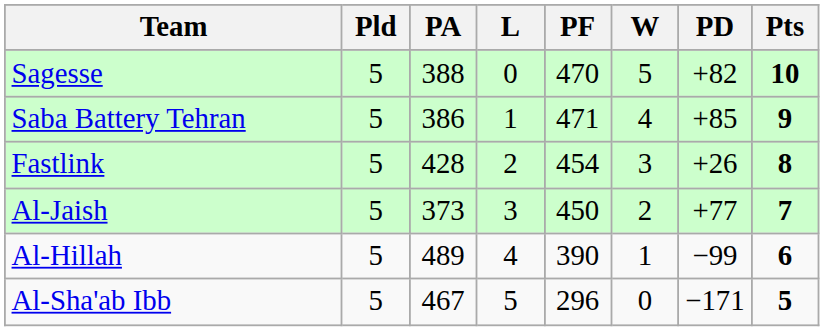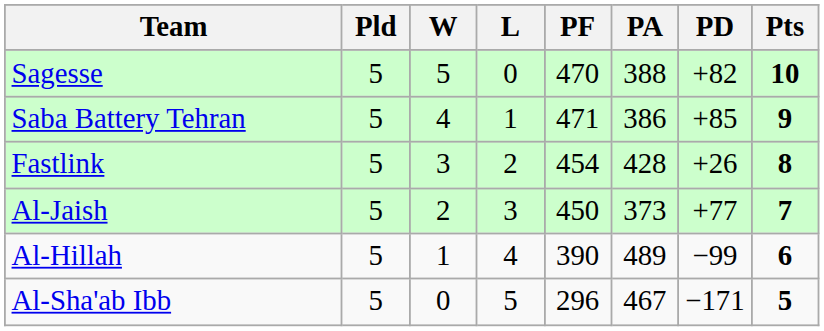 <table class="wikitable" style="text-align:center;">
 <tr>
 <th width=180>Team</th>
 <th width=30>Pld</th>
-<th width=30>PA</th>
+<th width=30>W</th>
 <th width=30>L</th>
 <th width=30>PF</th>
-<th width=30>W</th>
+<th width=30>PA</th>
 <th width=30>PD</th>
 <th width=30>Pts</th>
 </tr>
 <tr bgcolor="#ccffcc">
 <td align="left"> <a href='#'>Sagesse</a></td>
 <td>5</td>
-<td>388</td>
+<td>5</td>
 <td>0</td>
 <td>470</td>
-<td>5</td>
+<td>388</td>
 <td>+82</td>
 <td><strong>10</strong></td>
 </tr>
 <tr bgcolor="#ccffcc">
 <td align="left"> <a href='#'>Saba Battery Tehran</a></td>
 <td>5</td>
-<td>386</td>
+<td>4</td>
 <td>1</td>
 <td>471</td>
-<td>4</td>
+<td>386</td>
 <td>+85</td>
 <td><strong>9</strong></td>
 </tr>
 <tr bgcolor="#ccffcc">
 <td align="left"> <a href='#'>Fastlink</a></td>
 <td>5</td>
-<td>428</td>
+<td>3</td>
 <td>2</td>
 <td>454</td>
-<td>3</td>
+<td>428</td>
 <td>+26</td>
 <td><strong>8</strong></td>
 </tr>
 <tr bgcolor="#ccffcc">
 <td align="left"> <a href='#'>Al-Jaish</a></td>
 <td>5</td>
-<td>373</td>
+<td>2</td>
 <td>3</td>
 <td>450</td>
-<td>2</td>
+<td>373</td>
 <td>+77</td>
 <td><strong>7</strong></td>
 </tr>
 <tr>
 <td align="left"> <a href='#'>Al-Hillah</a></td>
 <td>5</td>
-<td>489</td>
+<td>1</td>
 <td>4</td>
 <td>390</td>
-<td>1</td>
+<td>489</td>
 <td>−99</td>
 <td><strong>6</strong></td>
 </tr>
 <tr>
 <td align="left"> <a href='#'>Al-Sha'ab Ibb</a></td>
 <td>5</td>
-<td>467</td>
+<td>0</td>
 <td>5</td>
 <td>296</td>
-<td>0</td>
+<td>467</td>
 <td>−171</td>
 <td><strong>5</strong></td>
 </tr>
 </table>
